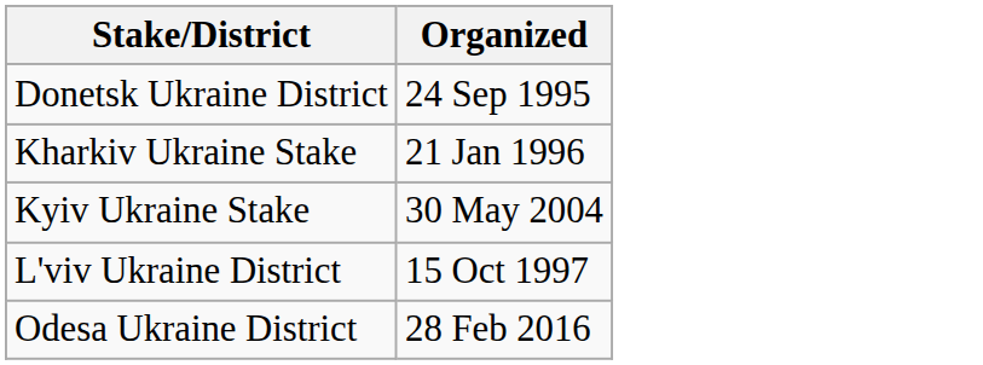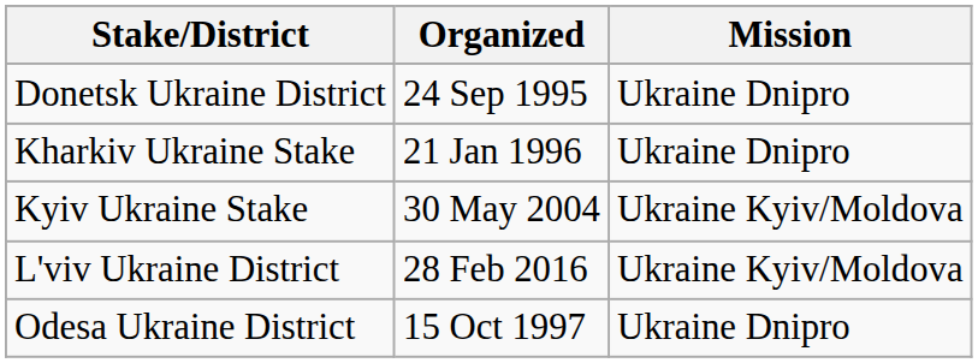 <table class="wikitable sortable">
 <tr>
 <th>Stake/District</th>
 <th>Organized</th>
+<th>Mission</th>
 </tr>
 <tr>
 <td>Donetsk Ukraine District</td>
 <td>24 Sep 1995</td>
+<td>Ukraine Dnipro</td>
 </tr>
 <tr>
 <td>Kharkiv Ukraine Stake</td>
 <td>21 Jan 1996</td>
+<td>Ukraine Dnipro</td>
 </tr>
 <tr>
 <td>Kyiv Ukraine Stake</td>
 <td>30 May 2004</td>
+<td>Ukraine Kyiv/Moldova</td>
 </tr>
 <tr>
 <td>L'viv Ukraine District</td>
-<td>15 Oct 1997</td>
+<td>28 Feb 2016</td>
+<td>Ukraine Kyiv/Moldova</td>
 </tr>
 <tr>
 <td>Odesa Ukraine District</td>
-<td>28 Feb 2016</td>
+<td>15 Oct 1997</td>
+<td>Ukraine Dnipro</td>
 </tr>
 </table>
